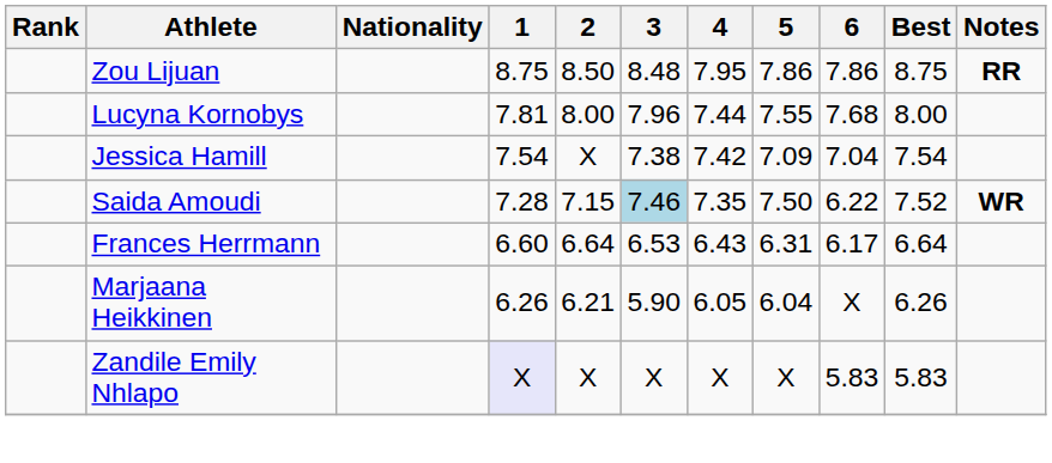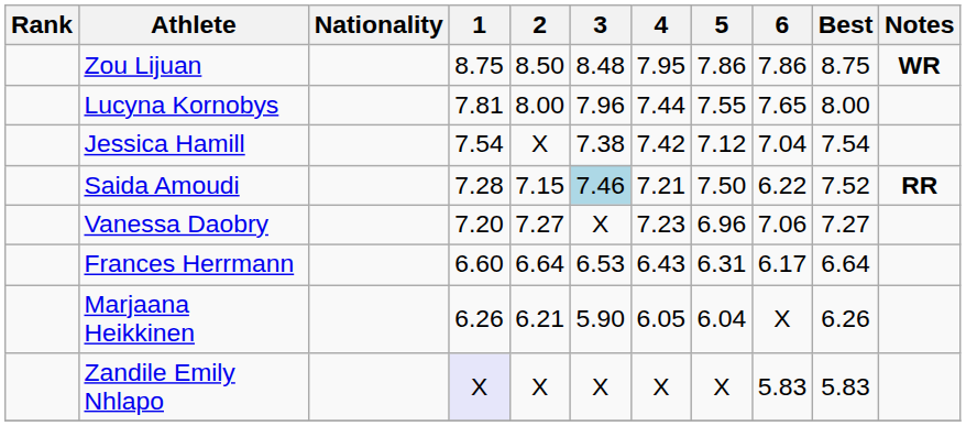 <table class="wikitable sortable" style="text-align:center">
 <tr>
 <th>Rank</th>
 <th>Athlete</th>
 <th>Nationality</th>
 <th width="25">1</th>
 <th width="25">2</th>
 <th width="25">3</th>
 <th width="25">4</th>
 <th width="25">5</th>
 <th width="25">6</th>
 <th>Best</th>
 <th>Notes</th>
 </tr>
 <tr>
 <td></td>
 <td style="text-align:left;"><a href='#'>Zou Lijuan</a></td>
 <td style="text-align:left;"></td>
 <td>8.75</td>
 <td>8.50</td>
 <td>8.48</td>
 <td>7.95</td>
 <td>7.86</td>
 <td>7.86</td>
 <td>8.75</td>
-<td><strong>RR</strong></td>
+<td><strong>WR</strong></td>
 </tr>
 <tr>
 <td></td>
 <td style="text-align:left;"><a href='#'>Lucyna Kornobys</a></td>
 <td style="text-align:left;"></td>
 <td>7.81</td>
 <td>8.00</td>
 <td>7.96</td>
 <td>7.44</td>
 <td>7.55</td>
-<td>7.68</td>
+<td>7.65</td>
 <td>8.00</td>
 <td></td>
 </tr>
 <tr>
 <td></td>
 <td style="text-align:left;"><a href='#'>Jessica Hamill</a></td>
 <td style="text-align:left;"></td>
 <td>7.54</td>
 <td>X</td>
 <td>7.38</td>
 <td>7.42</td>
-<td>7.09</td>
+<td>7.12</td>
 <td>7.04</td>
 <td>7.54</td>
 <td></td>
 </tr>
 <tr>
 <td></td>
 <td style="text-align:left;"><a href='#'>Saida Amoudi</a></td>
 <td style="text-align:left;"></td>
 <td>7.28</td>
 <td>7.15</td>
 <td style="background: lightblue;">7.46</td>
-<td>7.35</td>
+<td>7.21</td>
 <td>7.50</td>
 <td>6.22</td>
 <td>7.52</td>
-<td><strong>WR</strong></td>
+<td><strong>RR</strong></td>
+</tr>
+<tr>
+<td></td>
+<td style="text-align:left;"><a href='#'>Vanessa Daobry</a></td>
+<td style="text-align:left;"></td>
+<td>7.20</td>
+<td>7.27</td>
+<td>X</td>
+<td>7.23</td>
+<td>6.96</td>
+<td>7.06</td>
+<td>7.27</td>
+<td></td>
 </tr>
 <tr>
 <td></td>
 <td style="text-align:left;"><a href='#'>Frances Herrmann</a></td>
 <td style="text-align:left;"></td>
 <td>6.60</td>
 <td>6.64</td>
 <td>6.53</td>
 <td>6.43</td>
 <td>6.31</td>
 <td>6.17</td>
 <td>6.64</td>
 <td></td>
 </tr>
 <tr>
 <td></td>
 <td style="text-align:left;"><a href='#'>Marjaana Heikkinen</a></td>
 <td style="text-align:left;"></td>
 <td>6.26</td>
 <td>6.21</td>
 <td>5.90</td>
 <td>6.05</td>
 <td>6.04</td>
 <td>X</td>
 <td>6.26</td>
 <td></td>
 </tr>
 <tr>
 <td></td>
 <td style="text-align:left;"><a href='#'>Zandile Emily Nhlapo</a></td>
 <td style="text-align:left;"></td>
 <td style="background: lavender;">X</td>
 <td>X</td>
 <td>X</td>
 <td>X</td>
 <td>X</td>
 <td>5.83</td>
 <td>5.83</td>
 <td></td>
 </tr>
 <tr>
 </tr>
 </table>
